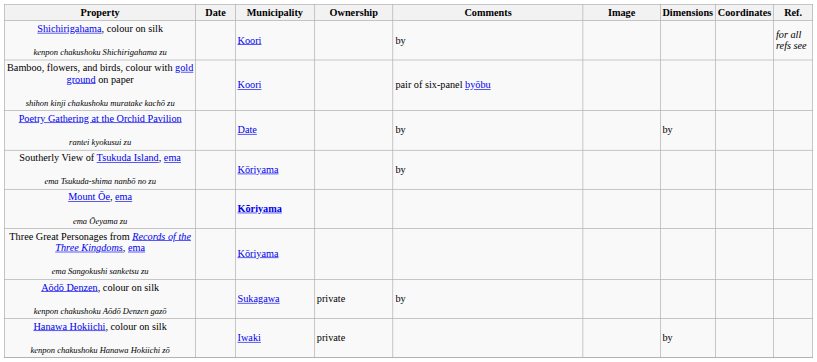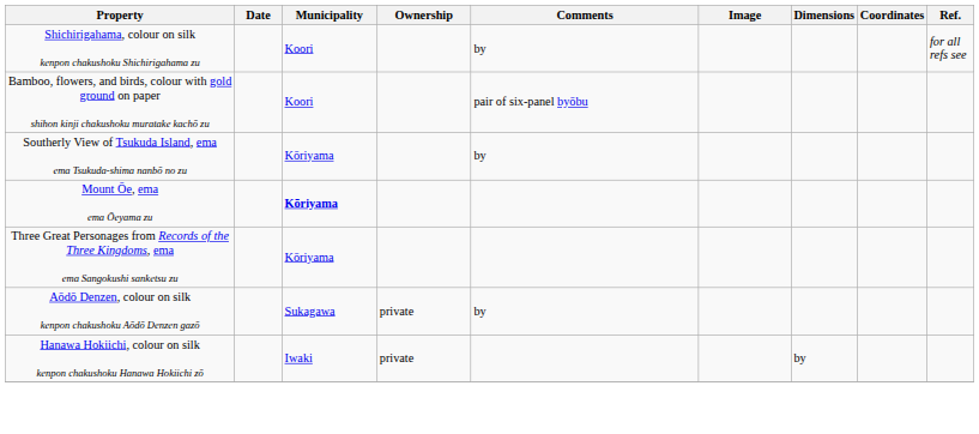 <table class="wikitable sortable"  style="width:100%;">
 <tr>
 <th width="25%" align="left">Property</th>
 <th width="5%" align="left">Date</th>
 <th width="10%" align="left">Municipality</th>
 <th width="10%" align="left">Ownership</th>
 <th width="25%" align="left" class="unsortable">Comments</th>
 <th width="10%" align="left" class="unsortable">Image</th>
 <th width="5%" align="left" class="unsortable">Dimensions</th>
 <th width="5%" align="left" class="unsortable">Coordinates</th>
 <th width="5%" align="left" class="unsortable">Ref.</th>
 </tr>
 <tr>
 <td align="center"><a href='#'>Shichirigahama</a>, colour on silk<br><br><small><em>kenpon chakushoku Shichirigahama zu</em></small></td>
 <td></td>
 <td><a href='#'>Koori</a></td>
 <td></td>
 <td>by </td>
 <td></td>
 <td></td>
 <td></td>
 <td><em>for all refs see</em> </td>
 </tr>
 <tr>
 <td align="center">Bamboo, flowers, and birds, colour with <a href='#'>gold ground</a> on paper<br><br><small><em>shihon kinji chakushoku muratake kachō zu</em></small></td>
 <td></td>
 <td><a href='#'>Koori</a></td>
 <td></td>
 <td>pair of six-panel <a href='#'>byōbu</a></td>
 <td></td>
 <td></td>
-<td></td>
-<td></td>
-</tr>
-<tr>
-<td align="center"><a href='#'>Poetry Gathering at the Orchid Pavilion</a><br><br><small><em>rantei kyokusui zu</em></small></td>
-<td></td>
-<td><a href='#'>Date</a></td>
-<td></td>
-<td>by </td>
-<td></td>
-<td> by </td>
 <td></td>
 <td></td>
 </tr>
 <tr>
 <td align="center">Southerly View of <a href='#'>Tsukuda Island</a>, <a href='#'>ema</a><br><br><small><em>ema Tsukuda-shima nanbō no zu</em></small></td>
 <td></td>
 <td><a href='#'>Kōriyama</a></td>
 <td></td>
 <td>by </td>
 <td></td>
 <td></td>
 <td></td>
 <td></td>
 </tr>
 <tr>
 <td align="center"><a href='#'>Mount Ōe</a>, <a href='#'>ema</a><br><br><small><em>ema Ōeyama zu</em></small></td>
 <td></td>
 <td><strong><a href='#'>Kōriyama</a></strong></td>
 <td></td>
 <td></td>
 <td></td>
 <td></td>
 <td></td>
 <td></td>
 </tr>
 <tr>
 <td align="center">Three Great Personages from <em><a href='#'>Records of the Three Kingdoms</a></em>, <a href='#'>ema</a><br><br><small><em>ema Sangokushi sanketsu zu</em></small></td>
 <td></td>
 <td><a href='#'>Kōriyama</a></td>
 <td></td>
 <td></td>
 <td></td>
 <td></td>
 <td></td>
 <td></td>
 </tr>
 <tr>
 <td align="center"><a href='#'>Aōdō Denzen</a>, colour on silk<br><br><small><em>kenpon chakushoku Aōdō Denzen gazō</em></small></td>
 <td></td>
 <td><a href='#'>Sukagawa</a></td>
 <td>private</td>
 <td>by </td>
 <td></td>
 <td></td>
 <td></td>
 <td></td>
 </tr>
 <tr>
 <td align="center"><a href='#'>Hanawa Hokiichi</a>, colour on silk<br><br><small><em>kenpon chakushoku Hanawa Hokiichi zō</em></small></td>
 <td></td>
 <td><a href='#'>Iwaki</a></td>
 <td>private</td>
 <td></td>
 <td></td>
 <td> by </td>
 <td></td>
 <td></td>
 </tr>
 <tr>
 </tr>
 </table>
